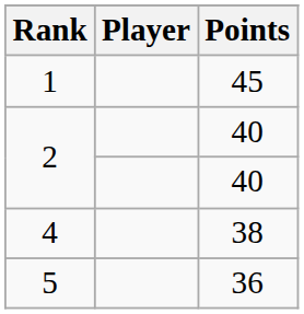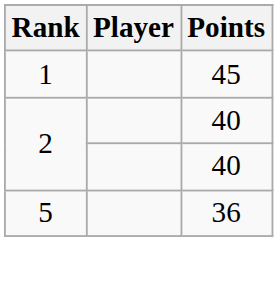 <table class="wikitable sortable" style="text-align:center;">
 <tr>
 </tr>
 <tr>
 <th>Rank</th>
 <th>Player</th>
 <th>Points</th>
 </tr>
 <tr>
 <td>1</td>
 <td align=left> </td>
 <td>45</td>
 </tr>
 <tr>
 <td rowspan=2>2</td>
 <td align=left> </td>
 <td>40</td>
 </tr>
 <tr>
 <td align=left> </td>
 <td>40</td>
 </tr>
 <tr>
-<td>4</td>
-<td align=left> </td>
-<td>38</td>
-</tr>
-<tr>
 <td>5</td>
 <td align=left> </td>
 <td>36</td>
 </tr>
 </table>
